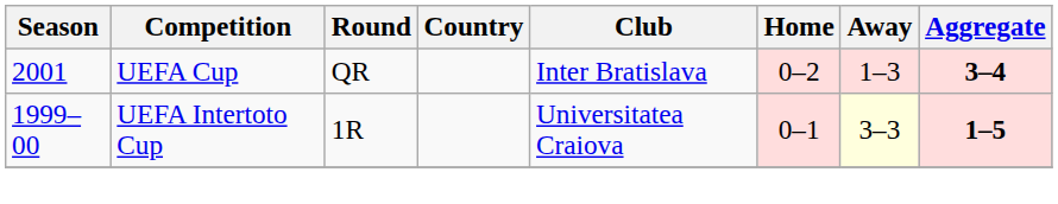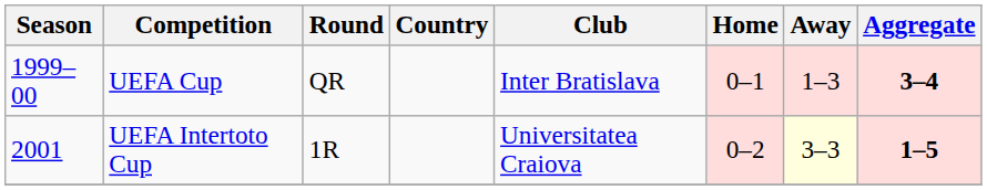 <table class="wikitable">
 <tr>
 <th>Season</th>
 <th>Competition</th>
 <th>Round</th>
 <th>Country</th>
 <th>Club</th>
 <th>Home</th>
 <th>Away</th>
 <th><a href='#'>Aggregate</a></th>
 </tr>
 <tr>
-<td><a href='#'>2001</a></td>
+<td><a href='#'>1999–00</a></td>
 <td><a href='#'>UEFA Cup</a></td>
 <td>QR</td>
 <td></td>
 <td><a href='#'>Inter Bratislava</a></td>
-<td style="text-align:center; background:#fdd;">0–2</td>
+<td style="text-align:center; background:#fdd;">0–1</td>
 <td style="text-align:center; background:#fdd;">1–3</td>
 <td style="text-align:center; background:#fdd;"><strong>3–4</strong></td>
 </tr>
 <tr>
-<td><a href='#'>1999–00</a></td>
+<td><a href='#'>2001</a></td>
 <td><a href='#'>UEFA Intertoto Cup</a></td>
 <td>1R</td>
 <td></td>
 <td><a href='#'>Universitatea Craiova</a></td>
-<td style="text-align:center; background:#fdd;">0–1</td>
+<td style="text-align:center; background:#fdd;">0–2</td>
 <td style="text-align:center; background:#ffd;">3–3</td>
 <td style="text-align:center; background:#fdd;"><strong>1–5</strong></td>
 </tr>
 <tr>
 </tr>
 </table>
